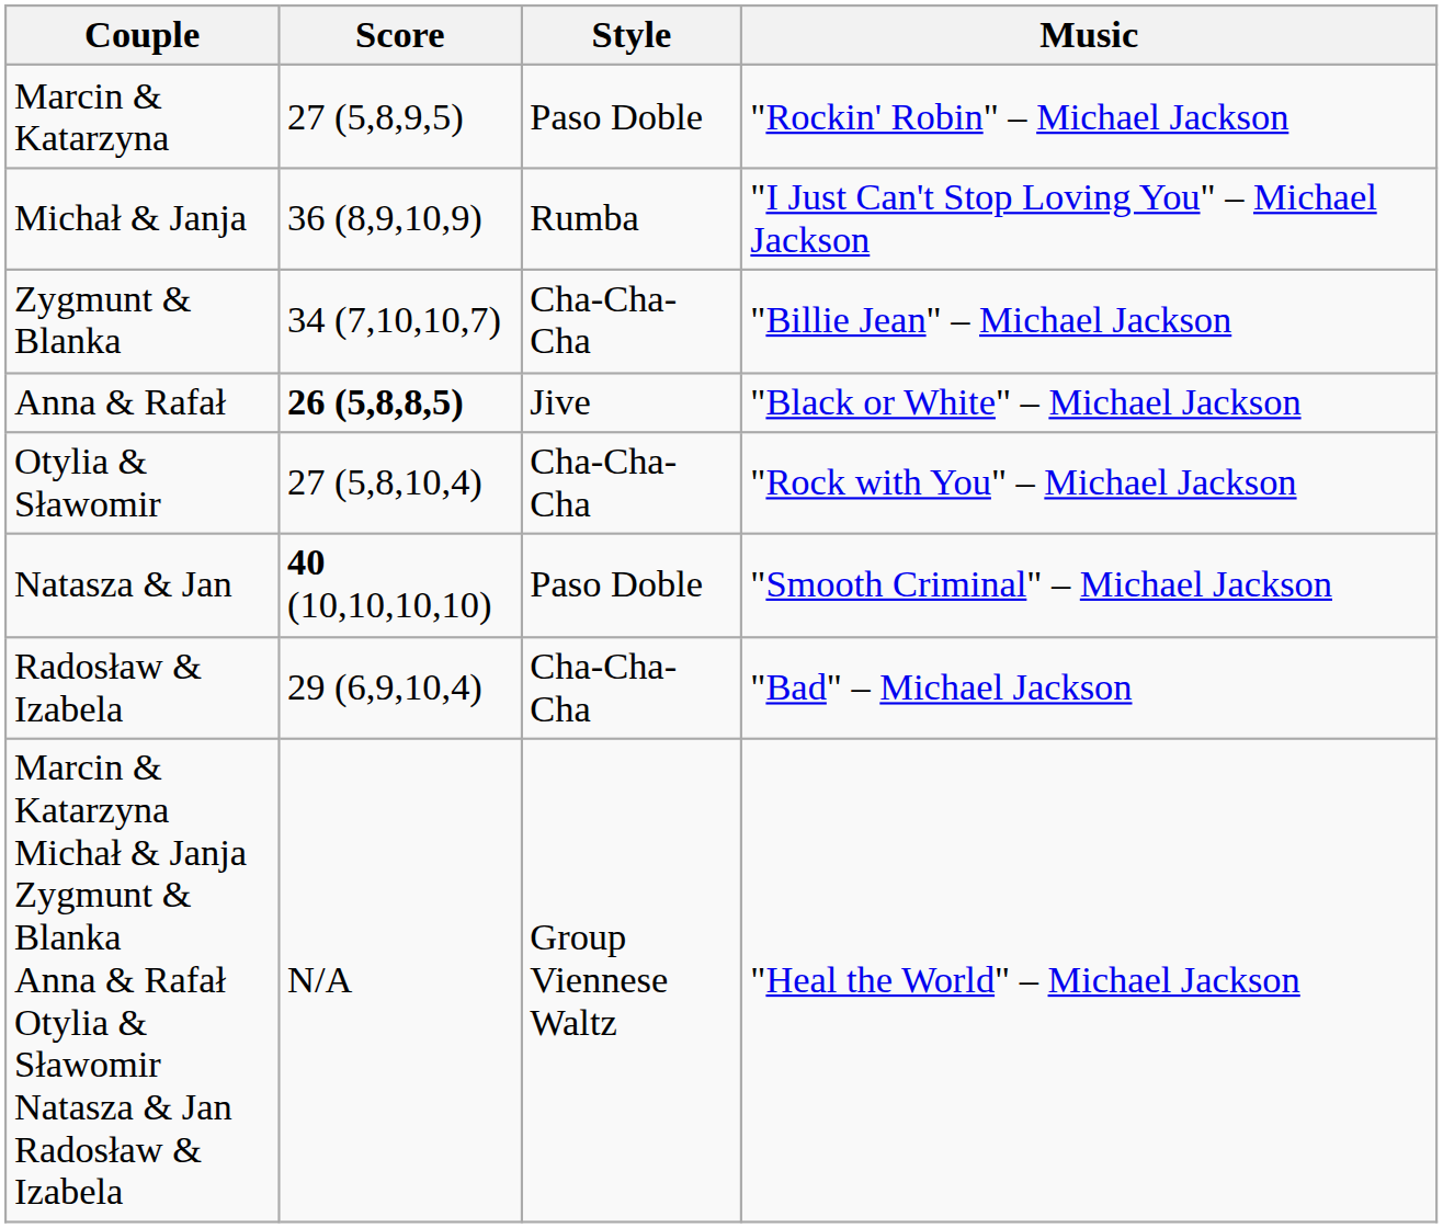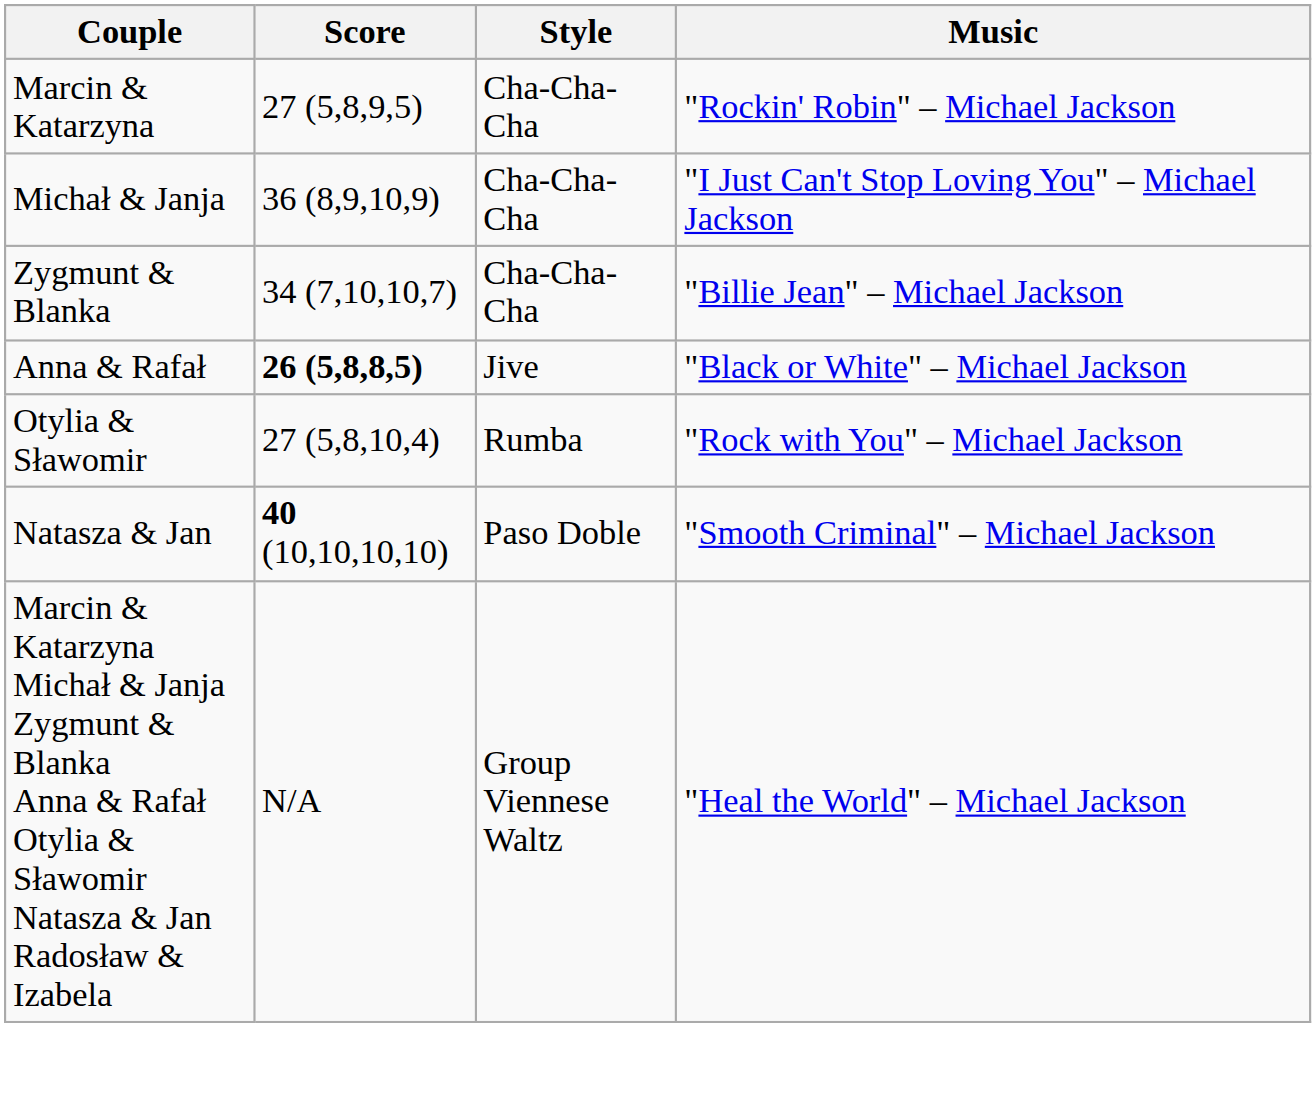 <table class="wikitable">
 <tr>
 <th style="width:130px;">Couple</th>
 <th style="width:100px;">Score</th>
 <th style="width:100px;">Style</th>
 <th style="width:400px;">Music</th>
 </tr>
 <tr>
 <td>Marcin & Katarzyna</td>
 <td>27 (5,8,9,5)</td>
-<td>Paso Doble</td>
+<td>Cha-Cha-Cha</td>
 <td>"<a href='#'>Rockin' Robin</a>" – <a href='#'>Michael Jackson</a></td>
 </tr>
 <tr>
 <td>Michał & Janja</td>
 <td>36 (8,9,10,9)</td>
-<td>Rumba</td>
+<td>Cha-Cha-Cha</td>
 <td>"<a href='#'>I Just Can't Stop Loving You</a>" – <a href='#'>Michael Jackson</a></td>
 </tr>
 <tr>
 <td>Zygmunt & Blanka</td>
 <td>34 (7,10,10,7)</td>
 <td>Cha-Cha-Cha</td>
 <td>"<a href='#'>Billie Jean</a>" – <a href='#'>Michael Jackson</a></td>
 </tr>
 <tr>
 <td>Anna & Rafał</td>
 <td><strong>26 (5,8,8,5)</strong></td>
 <td>Jive</td>
 <td>"<a href='#'>Black or White</a>" – <a href='#'>Michael Jackson</a></td>
 </tr>
 <tr>
 <td>Otylia & Sławomir</td>
 <td>27 (5,8,10,4)</td>
-<td>Cha-Cha-Cha</td>
+<td>Rumba</td>
 <td>"<a href='#'>Rock with You</a>" – <a href='#'>Michael Jackson</a></td>
 </tr>
 <tr>
 <td>Natasza & Jan</td>
 <td><strong>40</strong> (10,10,10,10)</td>
 <td>Paso Doble</td>
 <td>"<a href='#'>Smooth Criminal</a>" – <a href='#'>Michael Jackson</a></td>
 </tr>
 <tr>
-<td>Radosław & Izabela</td>
-<td>29 (6,9,10,4)</td>
-<td>Cha-Cha-Cha</td>
-<td>"<a href='#'>Bad</a>" – <a href='#'>Michael Jackson</a></td>
-</tr>
-<tr>
 <td>Marcin & Katarzyna<br>Michał & Janja<br>Zygmunt & Blanka<br>Anna & Rafał<br>Otylia & Sławomir<br>Natasza & Jan<br>Radosław & Izabela</td>
 <td>N/A</td>
 <td>Group Viennese Waltz</td>
 <td>"<a href='#'>Heal the World</a>" – <a href='#'>Michael Jackson</a></td>
 </tr>
 </table>
